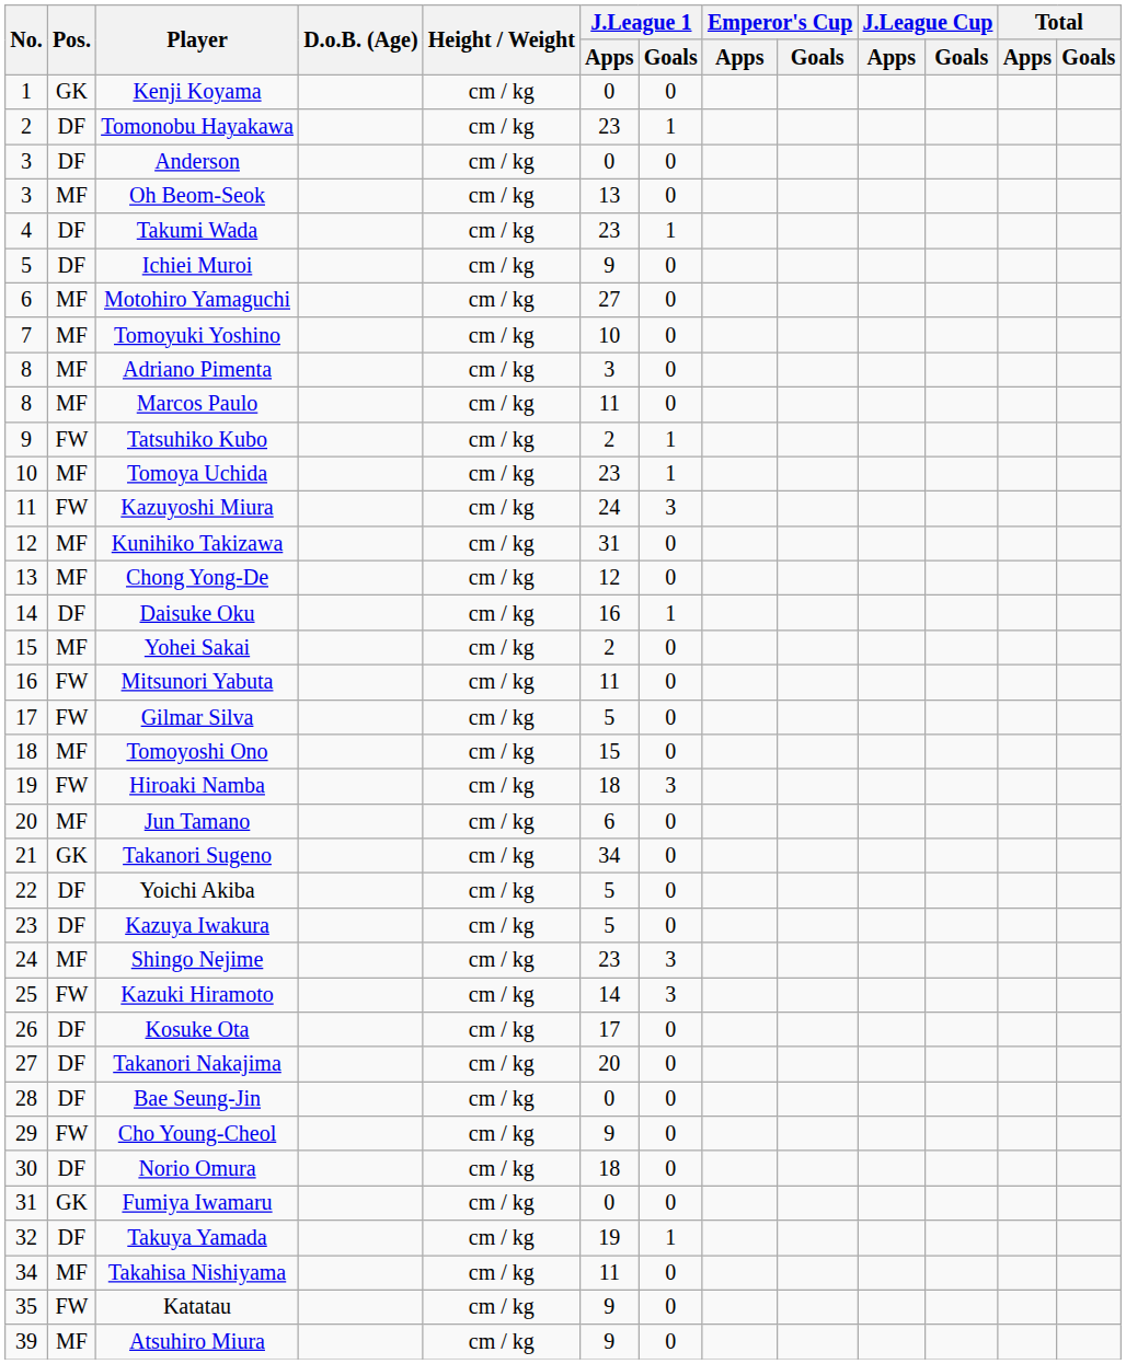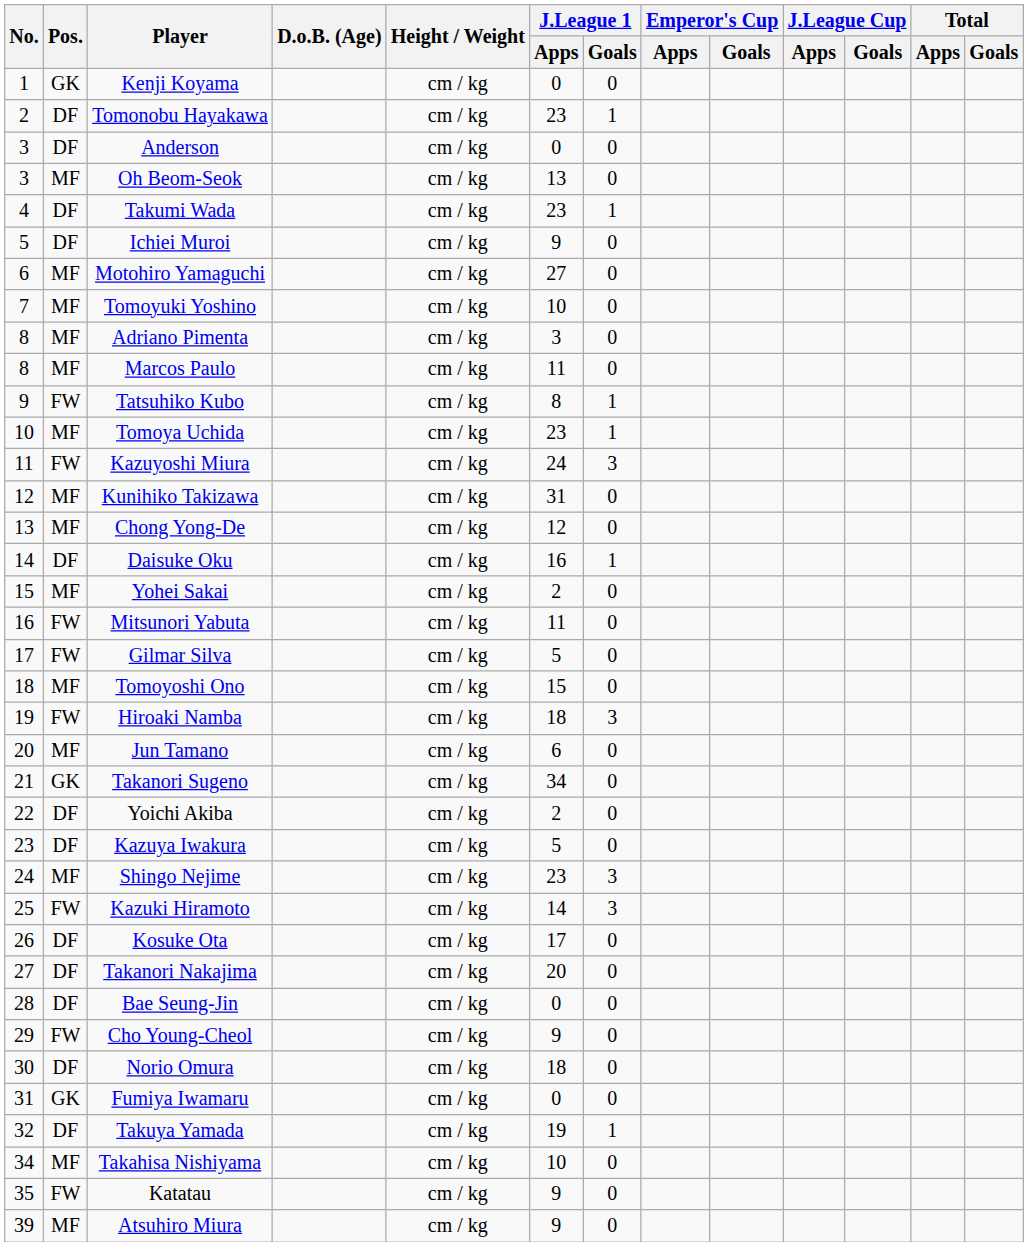 <table class="wikitable" style="text-align:center;">
 <tr>
 <th rowspan="2">No.</th>
 <th rowspan="2">Pos.</th>
 <th rowspan="2">Player</th>
 <th rowspan="2">D.o.B. (Age)</th>
 <th rowspan="2">Height / Weight</th>
 <th colspan="2"><a href='#'>J.League 1</a></th>
 <th colspan="2"><a href='#'>Emperor's Cup</a></th>
 <th colspan="2"><a href='#'>J.League Cup</a></th>
 <th colspan="2">Total</th>
 </tr>
 <tr>
 <th>Apps</th>
 <th>Goals</th>
 <th>Apps</th>
 <th>Goals</th>
 <th>Apps</th>
 <th>Goals</th>
 <th>Apps</th>
 <th>Goals</th>
 </tr>
 <tr>
 <td>1</td>
 <td>GK</td>
 <td><a href='#'>Kenji Koyama</a></td>
 <td></td>
 <td>cm / kg</td>
 <td>0</td>
 <td>0</td>
 <td></td>
 <td></td>
 <td></td>
 <td></td>
 <td></td>
 <td></td>
 </tr>
 <tr>
 <td>2</td>
 <td>DF</td>
 <td><a href='#'>Tomonobu Hayakawa</a></td>
 <td></td>
 <td>cm / kg</td>
 <td>23</td>
 <td>1</td>
 <td></td>
 <td></td>
 <td></td>
 <td></td>
 <td></td>
 <td></td>
 </tr>
 <tr>
 <td>3</td>
 <td>DF</td>
 <td><a href='#'>Anderson</a></td>
 <td></td>
 <td>cm / kg</td>
 <td>0</td>
 <td>0</td>
 <td></td>
 <td></td>
 <td></td>
 <td></td>
 <td></td>
 <td></td>
 </tr>
 <tr>
 <td>3</td>
 <td>MF</td>
 <td><a href='#'>Oh Beom-Seok</a></td>
 <td></td>
 <td>cm / kg</td>
 <td>13</td>
 <td>0</td>
 <td></td>
 <td></td>
 <td></td>
 <td></td>
 <td></td>
 <td></td>
 </tr>
 <tr>
 <td>4</td>
 <td>DF</td>
 <td><a href='#'>Takumi Wada</a></td>
 <td></td>
 <td>cm / kg</td>
 <td>23</td>
 <td>1</td>
 <td></td>
 <td></td>
 <td></td>
 <td></td>
 <td></td>
 <td></td>
 </tr>
 <tr>
 <td>5</td>
 <td>DF</td>
 <td><a href='#'>Ichiei Muroi</a></td>
 <td></td>
 <td>cm / kg</td>
 <td>9</td>
 <td>0</td>
 <td></td>
 <td></td>
 <td></td>
 <td></td>
 <td></td>
 <td></td>
 </tr>
 <tr>
 <td>6</td>
 <td>MF</td>
 <td><a href='#'>Motohiro Yamaguchi</a></td>
 <td></td>
 <td>cm / kg</td>
 <td>27</td>
 <td>0</td>
 <td></td>
 <td></td>
 <td></td>
 <td></td>
 <td></td>
 <td></td>
 </tr>
 <tr>
 <td>7</td>
 <td>MF</td>
 <td><a href='#'>Tomoyuki Yoshino</a></td>
 <td></td>
 <td>cm / kg</td>
 <td>10</td>
 <td>0</td>
 <td></td>
 <td></td>
 <td></td>
 <td></td>
 <td></td>
 <td></td>
 </tr>
 <tr>
 <td>8</td>
 <td>MF</td>
 <td><a href='#'>Adriano Pimenta</a></td>
 <td></td>
 <td>cm / kg</td>
 <td>3</td>
 <td>0</td>
 <td></td>
 <td></td>
 <td></td>
 <td></td>
 <td></td>
 <td></td>
 </tr>
 <tr>
 <td>8</td>
 <td>MF</td>
 <td><a href='#'>Marcos Paulo</a></td>
 <td></td>
 <td>cm / kg</td>
 <td>11</td>
 <td>0</td>
 <td></td>
 <td></td>
 <td></td>
 <td></td>
 <td></td>
 <td></td>
 </tr>
 <tr>
 <td>9</td>
 <td>FW</td>
 <td><a href='#'>Tatsuhiko Kubo</a></td>
 <td></td>
 <td>cm / kg</td>
-<td>2</td>
+<td>8</td>
 <td>1</td>
 <td></td>
 <td></td>
 <td></td>
 <td></td>
 <td></td>
 <td></td>
 </tr>
 <tr>
 <td>10</td>
 <td>MF</td>
 <td><a href='#'>Tomoya Uchida</a></td>
 <td></td>
 <td>cm / kg</td>
 <td>23</td>
 <td>1</td>
 <td></td>
 <td></td>
 <td></td>
 <td></td>
 <td></td>
 <td></td>
 </tr>
 <tr>
 <td>11</td>
 <td>FW</td>
 <td><a href='#'>Kazuyoshi Miura</a></td>
 <td></td>
 <td>cm / kg</td>
 <td>24</td>
 <td>3</td>
 <td></td>
 <td></td>
 <td></td>
 <td></td>
 <td></td>
 <td></td>
 </tr>
 <tr>
 <td>12</td>
 <td>MF</td>
 <td><a href='#'>Kunihiko Takizawa</a></td>
 <td></td>
 <td>cm / kg</td>
 <td>31</td>
 <td>0</td>
 <td></td>
 <td></td>
 <td></td>
 <td></td>
 <td></td>
 <td></td>
 </tr>
 <tr>
 <td>13</td>
 <td>MF</td>
 <td><a href='#'>Chong Yong-De</a></td>
 <td></td>
 <td>cm / kg</td>
 <td>12</td>
 <td>0</td>
 <td></td>
 <td></td>
 <td></td>
 <td></td>
 <td></td>
 <td></td>
 </tr>
 <tr>
 <td>14</td>
 <td>DF</td>
 <td><a href='#'>Daisuke Oku</a></td>
 <td></td>
 <td>cm / kg</td>
 <td>16</td>
 <td>1</td>
 <td></td>
 <td></td>
 <td></td>
 <td></td>
 <td></td>
 <td></td>
 </tr>
 <tr>
 <td>15</td>
 <td>MF</td>
 <td><a href='#'>Yohei Sakai</a></td>
 <td></td>
 <td>cm / kg</td>
 <td>2</td>
 <td>0</td>
 <td></td>
 <td></td>
 <td></td>
 <td></td>
 <td></td>
 <td></td>
 </tr>
 <tr>
 <td>16</td>
 <td>FW</td>
 <td><a href='#'>Mitsunori Yabuta</a></td>
 <td></td>
 <td>cm / kg</td>
 <td>11</td>
 <td>0</td>
 <td></td>
 <td></td>
 <td></td>
 <td></td>
 <td></td>
 <td></td>
 </tr>
 <tr>
 <td>17</td>
 <td>FW</td>
 <td><a href='#'>Gilmar Silva</a></td>
 <td></td>
 <td>cm / kg</td>
 <td>5</td>
 <td>0</td>
 <td></td>
 <td></td>
 <td></td>
 <td></td>
 <td></td>
 <td></td>
 </tr>
 <tr>
 <td>18</td>
 <td>MF</td>
 <td><a href='#'>Tomoyoshi Ono</a></td>
 <td></td>
 <td>cm / kg</td>
 <td>15</td>
 <td>0</td>
 <td></td>
 <td></td>
 <td></td>
 <td></td>
 <td></td>
 <td></td>
 </tr>
 <tr>
 <td>19</td>
 <td>FW</td>
 <td><a href='#'>Hiroaki Namba</a></td>
 <td></td>
 <td>cm / kg</td>
 <td>18</td>
 <td>3</td>
 <td></td>
 <td></td>
 <td></td>
 <td></td>
 <td></td>
 <td></td>
 </tr>
 <tr>
 <td>20</td>
 <td>MF</td>
 <td><a href='#'>Jun Tamano</a></td>
 <td></td>
 <td>cm / kg</td>
 <td>6</td>
 <td>0</td>
 <td></td>
 <td></td>
 <td></td>
 <td></td>
 <td></td>
 <td></td>
 </tr>
 <tr>
 <td>21</td>
 <td>GK</td>
 <td><a href='#'>Takanori Sugeno</a></td>
 <td></td>
 <td>cm / kg</td>
 <td>34</td>
 <td>0</td>
 <td></td>
 <td></td>
 <td></td>
 <td></td>
 <td></td>
 <td></td>
 </tr>
 <tr>
 <td>22</td>
 <td>DF</td>
 <td>Yoichi Akiba</td>
 <td></td>
 <td>cm / kg</td>
-<td>5</td>
+<td>2</td>
 <td>0</td>
 <td></td>
 <td></td>
 <td></td>
 <td></td>
 <td></td>
 <td></td>
 </tr>
 <tr>
 <td>23</td>
 <td>DF</td>
 <td><a href='#'>Kazuya Iwakura</a></td>
 <td></td>
 <td>cm / kg</td>
 <td>5</td>
 <td>0</td>
 <td></td>
 <td></td>
 <td></td>
 <td></td>
 <td></td>
 <td></td>
 </tr>
 <tr>
 <td>24</td>
 <td>MF</td>
 <td><a href='#'>Shingo Nejime</a></td>
 <td></td>
 <td>cm / kg</td>
 <td>23</td>
 <td>3</td>
 <td></td>
 <td></td>
 <td></td>
 <td></td>
 <td></td>
 <td></td>
 </tr>
 <tr>
 <td>25</td>
 <td>FW</td>
 <td><a href='#'>Kazuki Hiramoto</a></td>
 <td></td>
 <td>cm / kg</td>
 <td>14</td>
 <td>3</td>
 <td></td>
 <td></td>
 <td></td>
 <td></td>
 <td></td>
 <td></td>
 </tr>
 <tr>
 <td>26</td>
 <td>DF</td>
 <td><a href='#'>Kosuke Ota</a></td>
 <td></td>
 <td>cm / kg</td>
 <td>17</td>
 <td>0</td>
 <td></td>
 <td></td>
 <td></td>
 <td></td>
 <td></td>
 <td></td>
 </tr>
 <tr>
 <td>27</td>
 <td>DF</td>
 <td><a href='#'>Takanori Nakajima</a></td>
 <td></td>
 <td>cm / kg</td>
 <td>20</td>
 <td>0</td>
 <td></td>
 <td></td>
 <td></td>
 <td></td>
 <td></td>
 <td></td>
 </tr>
 <tr>
 <td>28</td>
 <td>DF</td>
 <td><a href='#'>Bae Seung-Jin</a></td>
 <td></td>
 <td>cm / kg</td>
 <td>0</td>
 <td>0</td>
 <td></td>
 <td></td>
 <td></td>
 <td></td>
 <td></td>
 <td></td>
 </tr>
 <tr>
 <td>29</td>
 <td>FW</td>
 <td><a href='#'>Cho Young-Cheol</a></td>
 <td></td>
 <td>cm / kg</td>
 <td>9</td>
 <td>0</td>
 <td></td>
 <td></td>
 <td></td>
 <td></td>
 <td></td>
 <td></td>
 </tr>
 <tr>
 <td>30</td>
 <td>DF</td>
 <td><a href='#'>Norio Omura</a></td>
 <td></td>
 <td>cm / kg</td>
 <td>18</td>
 <td>0</td>
 <td></td>
 <td></td>
 <td></td>
 <td></td>
 <td></td>
 <td></td>
 </tr>
 <tr>
 <td>31</td>
 <td>GK</td>
 <td><a href='#'>Fumiya Iwamaru</a></td>
 <td></td>
 <td>cm / kg</td>
 <td>0</td>
 <td>0</td>
 <td></td>
 <td></td>
 <td></td>
 <td></td>
 <td></td>
 <td></td>
 </tr>
 <tr>
 <td>32</td>
 <td>DF</td>
 <td><a href='#'>Takuya Yamada</a></td>
 <td></td>
 <td>cm / kg</td>
 <td>19</td>
 <td>1</td>
 <td></td>
 <td></td>
 <td></td>
 <td></td>
 <td></td>
 <td></td>
 </tr>
 <tr>
 <td>34</td>
 <td>MF</td>
 <td><a href='#'>Takahisa Nishiyama</a></td>
 <td></td>
 <td>cm / kg</td>
-<td>11</td>
+<td>10</td>
 <td>0</td>
 <td></td>
 <td></td>
 <td></td>
 <td></td>
 <td></td>
 <td></td>
 </tr>
 <tr>
 <td>35</td>
 <td>FW</td>
 <td>Katatau</td>
 <td></td>
 <td>cm / kg</td>
 <td>9</td>
 <td>0</td>
 <td></td>
 <td></td>
 <td></td>
 <td></td>
 <td></td>
 <td></td>
 </tr>
 <tr>
 <td>39</td>
 <td>MF</td>
 <td><a href='#'>Atsuhiro Miura</a></td>
 <td></td>
 <td>cm / kg</td>
 <td>9</td>
 <td>0</td>
 <td></td>
 <td></td>
 <td></td>
 <td></td>
 <td></td>
 <td></td>
 </tr>
 </table>
